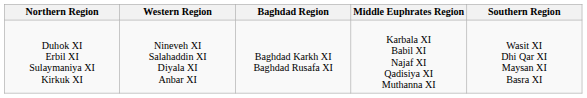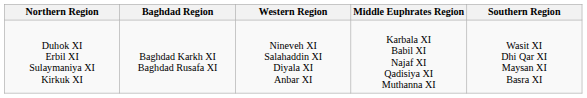 <table class="wikitable" style="text-align: center;">
 <tr>
 <th>Northern Region</th>
+<th>Baghdad Region</th>
 <th>Western Region</th>
-<th>Baghdad Region</th>
 <th>Middle Euphrates Region</th>
 <th>Southern Region</th>
 </tr>
 <tr>
 <td width="20%"><br>Duhok XI<br>Erbil XI<br>Sulaymaniya XI<br>Kirkuk XI</td>
+<td width="20%"><br>Baghdad Karkh XI<br>Baghdad Rusafa XI</td>
 <td width="20%"><br>Nineveh XI<br>Salahaddin XI<br>Diyala XI<br>Anbar XI</td>
-<td width="20%"><br>Baghdad Karkh XI<br>Baghdad Rusafa XI</td>
 <td width="20%"><br>Karbala XI<br>Babil XI<br>Najaf XI<br>Qadisiya XI<br>Muthanna XI</td>
 <td width="20%"><br>Wasit XI<br>Dhi Qar XI<br>Maysan XI<br>Basra XI</td>
 </tr>
 </table>
